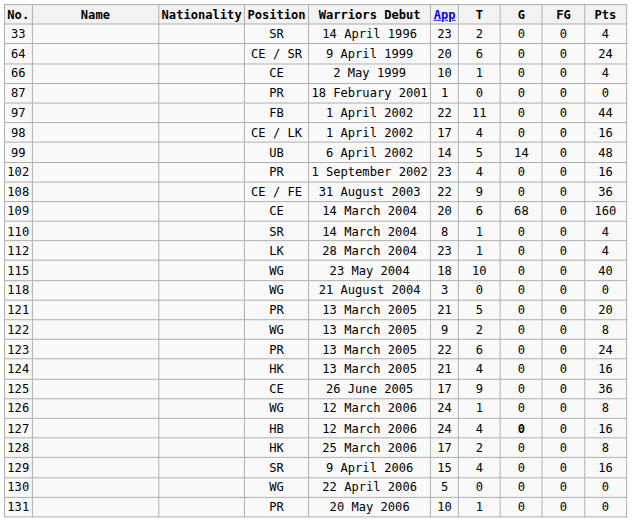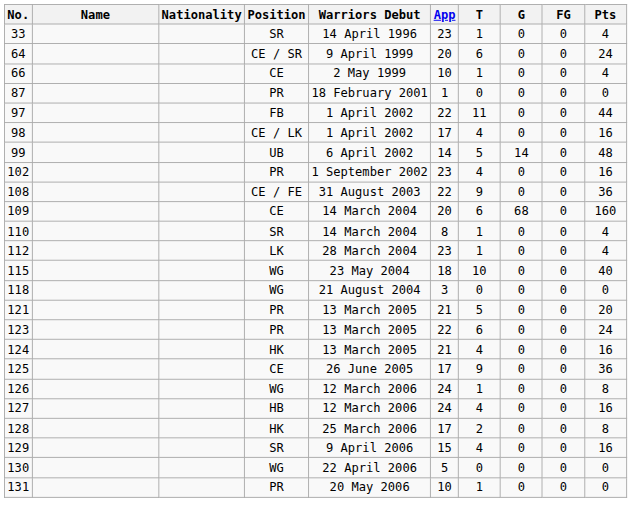 <table class="wikitable sortable" style="text-align: center;">
 <tr>
 <th>No.</th>
 <th style="width:10em">Name</th>
 <th>Nationality</th>
 <th>Position</th>
 <th>Warriors Debut</th>
 <th><a href='#'>App</a></th>
 <th style="width:3em">T</th>
 <th style="width:3em">G</th>
 <th style="width:3em">FG</th>
 <th style="width:3em">Pts</th>
 </tr>
 <tr>
 <td>33</td>
 <td align=left></td>
 <td></td>
 <td>SR</td>
 <td>14 April 1996</td>
 <td>23</td>
-<td>2</td>
+<td>1</td>
 <td>0</td>
 <td>0</td>
 <td>4</td>
 </tr>
 <tr>
 <td>64</td>
 <td align=left></td>
 <td></td>
 <td>CE / SR</td>
 <td>9 April 1999</td>
 <td>20</td>
 <td>6</td>
 <td>0</td>
 <td>0</td>
 <td>24</td>
 </tr>
 <tr>
 <td>66</td>
 <td align=left></td>
 <td></td>
 <td>CE</td>
 <td>2 May 1999</td>
 <td>10</td>
 <td>1</td>
 <td>0</td>
 <td>0</td>
 <td>4</td>
 </tr>
 <tr>
 <td>87</td>
 <td align=left></td>
 <td></td>
 <td>PR</td>
 <td>18 February 2001</td>
 <td>1</td>
 <td>0</td>
 <td>0</td>
 <td>0</td>
 <td>0</td>
 </tr>
 <tr>
 <td>97</td>
 <td align=left></td>
 <td></td>
 <td>FB</td>
 <td>1 April 2002</td>
 <td>22</td>
 <td>11</td>
 <td>0</td>
 <td>0</td>
 <td>44</td>
 </tr>
 <tr>
 <td>98</td>
 <td align=left></td>
 <td></td>
 <td>CE / LK</td>
 <td>1 April 2002</td>
 <td>17</td>
 <td>4</td>
 <td>0</td>
 <td>0</td>
 <td>16</td>
 </tr>
 <tr>
 <td>99</td>
 <td align=left></td>
 <td></td>
 <td>UB</td>
 <td>6 April 2002</td>
 <td>14</td>
 <td>5</td>
 <td>14</td>
 <td>0</td>
 <td>48</td>
 </tr>
 <tr>
 <td>102</td>
 <td align=left></td>
 <td></td>
 <td>PR</td>
 <td>1 September 2002</td>
 <td>23</td>
 <td>4</td>
 <td>0</td>
 <td>0</td>
 <td>16</td>
 </tr>
 <tr>
 <td>108</td>
 <td align=left></td>
 <td></td>
 <td>CE / FE</td>
 <td>31 August 2003</td>
 <td>22</td>
 <td>9</td>
 <td>0</td>
 <td>0</td>
 <td>36</td>
 </tr>
 <tr>
 <td>109</td>
 <td align=left></td>
 <td></td>
 <td>CE</td>
 <td>14 March 2004</td>
 <td>20</td>
 <td>6</td>
 <td>68</td>
 <td>0</td>
 <td>160</td>
 </tr>
 <tr>
 <td>110</td>
 <td align=left></td>
 <td></td>
 <td>SR</td>
 <td>14 March 2004</td>
 <td>8</td>
 <td>1</td>
 <td>0</td>
 <td>0</td>
 <td>4</td>
 </tr>
 <tr>
 <td>112</td>
 <td align=left></td>
 <td></td>
 <td>LK</td>
 <td>28 March 2004</td>
 <td>23</td>
 <td>1</td>
 <td>0</td>
 <td>0</td>
 <td>4</td>
 </tr>
 <tr>
 <td>115</td>
 <td align=left></td>
 <td></td>
 <td>WG</td>
 <td>23 May 2004</td>
 <td>18</td>
 <td>10</td>
 <td>0</td>
 <td>0</td>
 <td>40</td>
 </tr>
 <tr>
 <td>118</td>
 <td align=left></td>
 <td></td>
 <td>WG</td>
 <td>21 August 2004</td>
 <td>3</td>
 <td>0</td>
 <td>0</td>
 <td>0</td>
 <td>0</td>
 </tr>
 <tr>
 <td>121</td>
 <td align=left></td>
 <td></td>
 <td>PR</td>
 <td>13 March 2005</td>
 <td>21</td>
 <td>5</td>
 <td>0</td>
 <td>0</td>
 <td>20</td>
 </tr>
 <tr>
-<td>122</td>
-<td align=left></td>
-<td></td>
-<td>WG</td>
-<td>13 March 2005</td>
-<td>9</td>
-<td>2</td>
-<td>0</td>
-<td>0</td>
-<td>8</td>
-</tr>
-<tr>
 <td>123</td>
 <td align=left></td>
 <td></td>
 <td>PR</td>
 <td>13 March 2005</td>
 <td>22</td>
 <td>6</td>
 <td>0</td>
 <td>0</td>
 <td>24</td>
 </tr>
 <tr>
 <td>124</td>
 <td align=left></td>
 <td></td>
 <td>HK</td>
 <td>13 March 2005</td>
 <td>21</td>
 <td>4</td>
 <td>0</td>
 <td>0</td>
 <td>16</td>
 </tr>
 <tr>
 <td>125</td>
 <td align=left></td>
 <td></td>
 <td>CE</td>
 <td>26 June 2005</td>
 <td>17</td>
 <td>9</td>
 <td>0</td>
 <td>0</td>
 <td>36</td>
 </tr>
 <tr>
 <td>126</td>
 <td align=left></td>
 <td></td>
 <td>WG</td>
 <td>12 March 2006</td>
 <td>24</td>
 <td>1</td>
 <td>0</td>
 <td>0</td>
 <td>8</td>
 </tr>
 <tr>
 <td>127</td>
 <td align=left></td>
 <td></td>
 <td>HB</td>
 <td>12 March 2006</td>
 <td>24</td>
 <td>4</td>
-<td><strong>0</strong></td>
+<td>0</td>
 <td>0</td>
 <td>16</td>
 </tr>
 <tr>
 <td>128</td>
 <td align=left></td>
 <td></td>
 <td>HK</td>
 <td>25 March 2006</td>
 <td>17</td>
 <td>2</td>
 <td>0</td>
 <td>0</td>
 <td>8</td>
 </tr>
 <tr>
 <td>129</td>
 <td align=left></td>
 <td></td>
 <td>SR</td>
 <td>9 April 2006</td>
 <td>15</td>
 <td>4</td>
 <td>0</td>
 <td>0</td>
 <td>16</td>
 </tr>
 <tr>
 <td>130</td>
 <td align=left></td>
 <td></td>
 <td>WG</td>
 <td>22 April 2006</td>
 <td>5</td>
 <td>0</td>
 <td>0</td>
 <td>0</td>
 <td>0</td>
 </tr>
 <tr>
 <td>131</td>
 <td align=left></td>
 <td></td>
 <td>PR</td>
 <td>20 May 2006</td>
 <td>10</td>
 <td>1</td>
 <td>0</td>
 <td>0</td>
 <td>0</td>
 </tr>
 </table>
